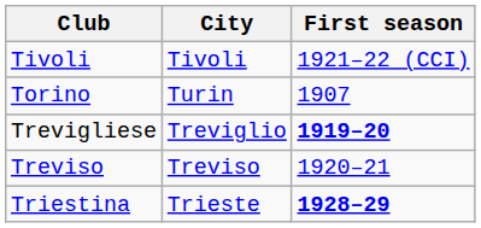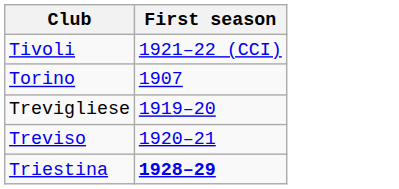 <table class="wikitable">
 <tr>
 <th>Club</th>
-<th>City</th>
 <th>First season</th>
 </tr>
 <tr>
-<td><a href='#'>Tivoli</a></td>
 <td><a href='#'>Tivoli</a></td>
 <td><a href='#'>1921–22 (CCI)</a></td>
 </tr>
 <tr>
 <td><a href='#'>Torino</a></td>
-<td><a href='#'>Turin</a></td>
 <td><a href='#'>1907</a></td>
 </tr>
 <tr>
 <td>Trevigliese</td>
-<td><a href='#'>Treviglio</a></td>
-<td><strong><a href='#'>1919–20</a></strong></td>
+<td><a href='#'>1919–20</a></td>
 </tr>
 <tr>
-<td><a href='#'>Treviso</a></td>
 <td><a href='#'>Treviso</a></td>
 <td><a href='#'>1920–21</a></td>
 </tr>
 <tr>
 <td><a href='#'>Triestina</a></td>
-<td><a href='#'>Trieste</a></td>
 <td><strong><a href='#'>1928–29</a></strong></td>
 </tr>
 </table>
